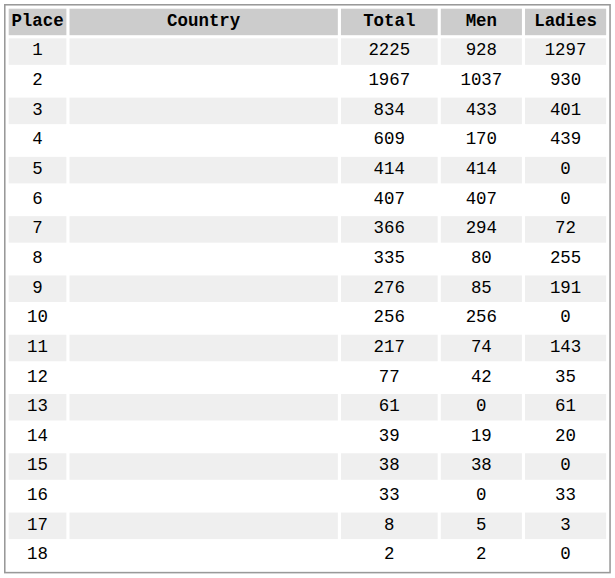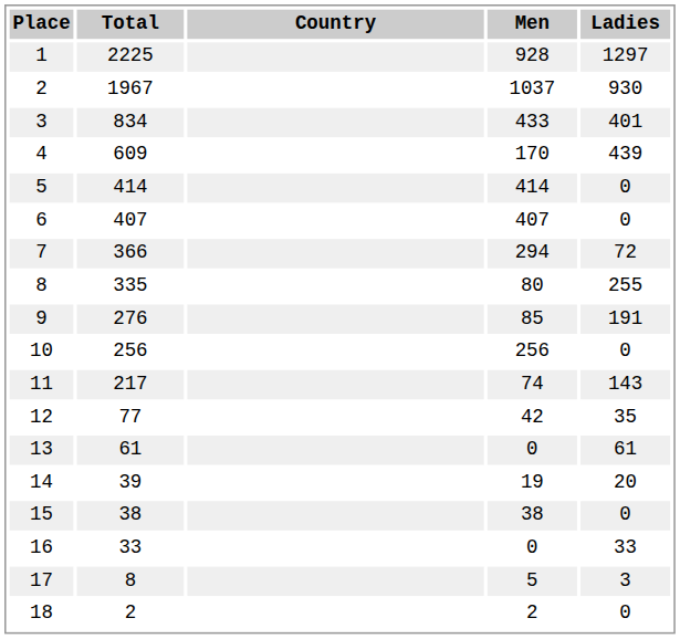 <table border="0" style="border: 1px solid #999; background-color:#FFFFFF; text-align:center; font-size:86%; line-height:15px;">
 <tr align="center" bgcolor="#CCCCCC">
 <th width=35>Place</th>
+<th width=60>Total</th>
 <th width=170>Country</th>
-<th width=60>Total</th>
 <th width=50>Men</th>
 <th width=50>Ladies</th>
 </tr>
 <tr bgcolor="#EFEFEF">
 <td>1</td>
+<td>2225</td>
 <td align="left"></td>
-<td>2225</td>
 <td>928</td>
 <td>1297</td>
 </tr>
 <tr>
 <td>2</td>
+<td>1967</td>
 <td align="left"></td>
-<td>1967</td>
 <td>1037</td>
 <td>930</td>
 </tr>
 <tr bgcolor="#EFEFEF">
 <td>3</td>
+<td>834</td>
 <td align="left"></td>
-<td>834</td>
 <td>433</td>
 <td>401</td>
 </tr>
 <tr>
 <td>4</td>
+<td>609</td>
 <td align="left"></td>
-<td>609</td>
 <td>170</td>
 <td>439</td>
 </tr>
 <tr bgcolor="#EFEFEF">
 <td>5</td>
+<td>414</td>
 <td align="left"></td>
-<td>414</td>
 <td>414</td>
 <td>0</td>
 </tr>
 <tr>
 <td>6</td>
+<td>407</td>
 <td align="left"></td>
-<td>407</td>
 <td>407</td>
 <td>0</td>
 </tr>
 <tr bgcolor="#EFEFEF">
 <td>7</td>
+<td>366</td>
 <td align="left"></td>
-<td>366</td>
 <td>294</td>
 <td>72</td>
 </tr>
 <tr>
 <td>8</td>
+<td>335</td>
 <td align="left"></td>
-<td>335</td>
 <td>80</td>
 <td>255</td>
 </tr>
 <tr bgcolor="#EFEFEF">
 <td>9</td>
+<td>276</td>
 <td align="left"></td>
-<td>276</td>
 <td>85</td>
 <td>191</td>
 </tr>
 <tr>
 <td>10</td>
+<td>256</td>
 <td align="left"></td>
-<td>256</td>
 <td>256</td>
 <td>0</td>
 </tr>
 <tr bgcolor="#EFEFEF">
 <td>11</td>
+<td>217</td>
 <td align="left"></td>
-<td>217</td>
 <td>74</td>
 <td>143</td>
 </tr>
 <tr>
 <td>12</td>
+<td>77</td>
 <td align="left"></td>
-<td>77</td>
 <td>42</td>
 <td>35</td>
 </tr>
 <tr bgcolor="#EFEFEF">
 <td>13</td>
+<td>61</td>
 <td align="left"></td>
-<td>61</td>
 <td>0</td>
 <td>61</td>
 </tr>
 <tr>
 <td>14</td>
+<td>39</td>
 <td align="left"></td>
-<td>39</td>
 <td>19</td>
 <td>20</td>
 </tr>
 <tr bgcolor="#EFEFEF">
 <td>15</td>
+<td>38</td>
 <td align="left"></td>
-<td>38</td>
 <td>38</td>
 <td>0</td>
 </tr>
 <tr>
 <td>16</td>
+<td>33</td>
 <td align="left"></td>
-<td>33</td>
 <td>0</td>
 <td>33</td>
 </tr>
 <tr bgcolor="#EFEFEF">
 <td>17</td>
+<td>8</td>
 <td align="left"></td>
-<td>8</td>
 <td>5</td>
 <td>3</td>
 </tr>
 <tr>
 <td>18</td>
+<td>2</td>
 <td align="left"></td>
-<td>2</td>
 <td>2</td>
 <td>0</td>
 </tr>
 </table>
